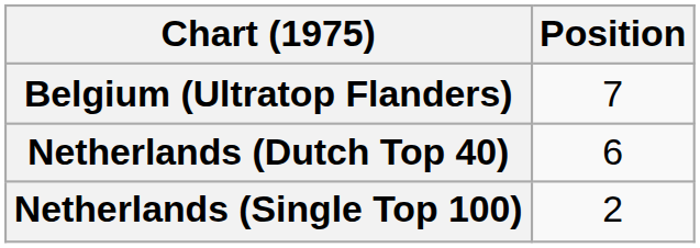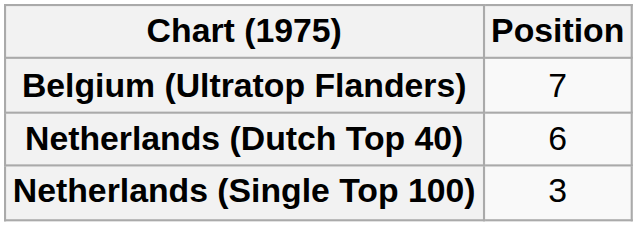 <table class="wikitable sortable plainrowheaders" style="text-align:center">
 <tr>
 <th scope="col">Chart (1975)</th>
 <th scope="col">Position</th>
 </tr>
 <tr>
 <th scope="row">Belgium (Ultratop Flanders)</th>
 <td>7</td>
 </tr>
 <tr>
 <th scope="row">Netherlands (Dutch Top 40)</th>
 <td>6</td>
 </tr>
 <tr>
 <th scope="row">Netherlands (Single Top 100)</th>
-<td>2</td>
+<td>3</td>
 </tr>
 </table>
